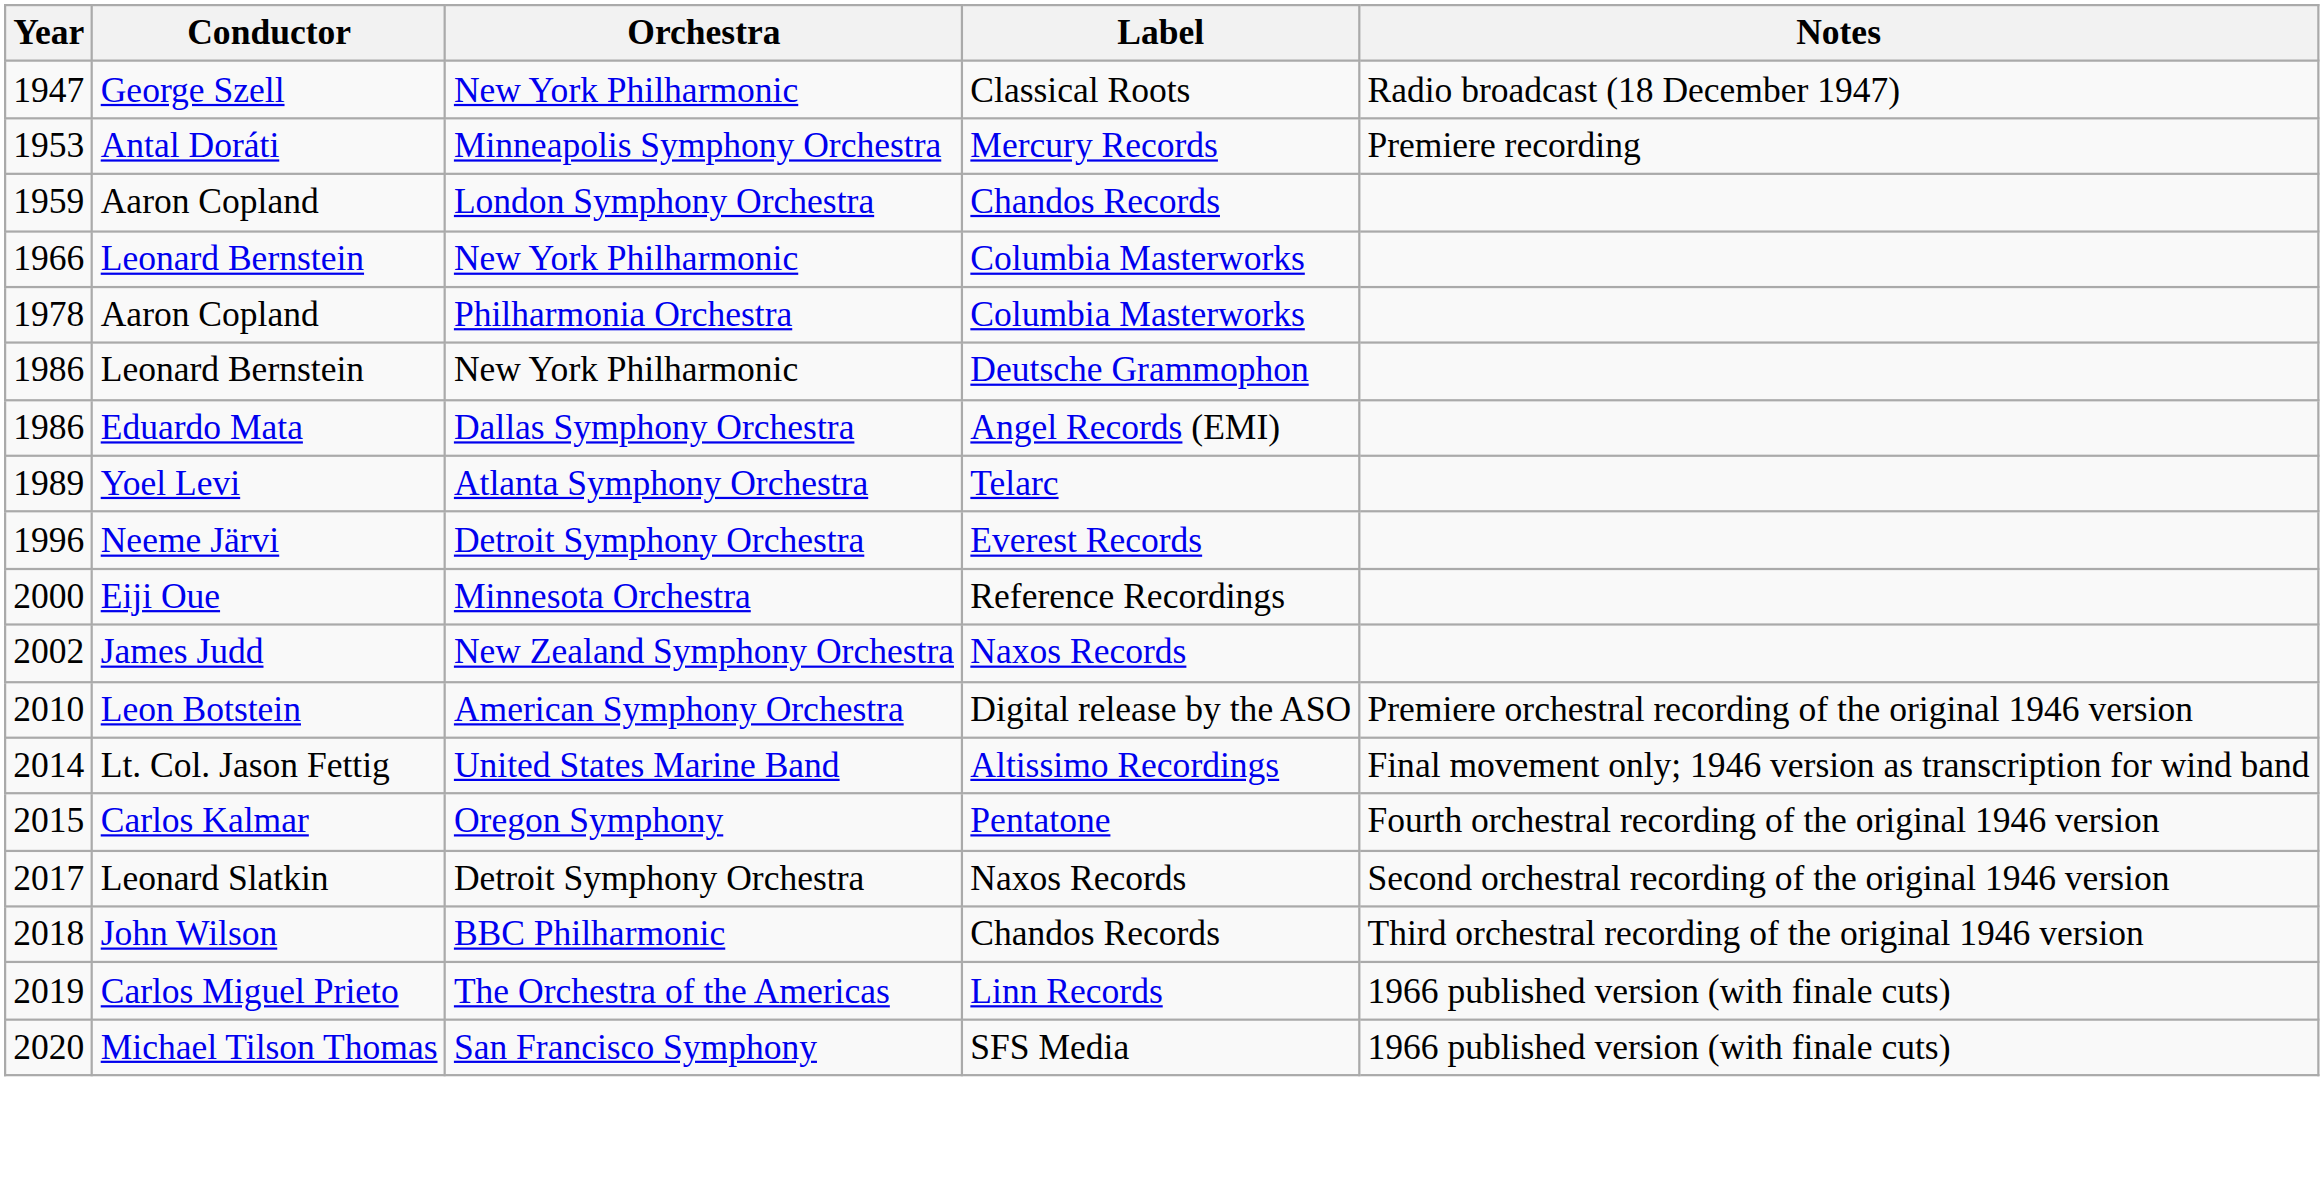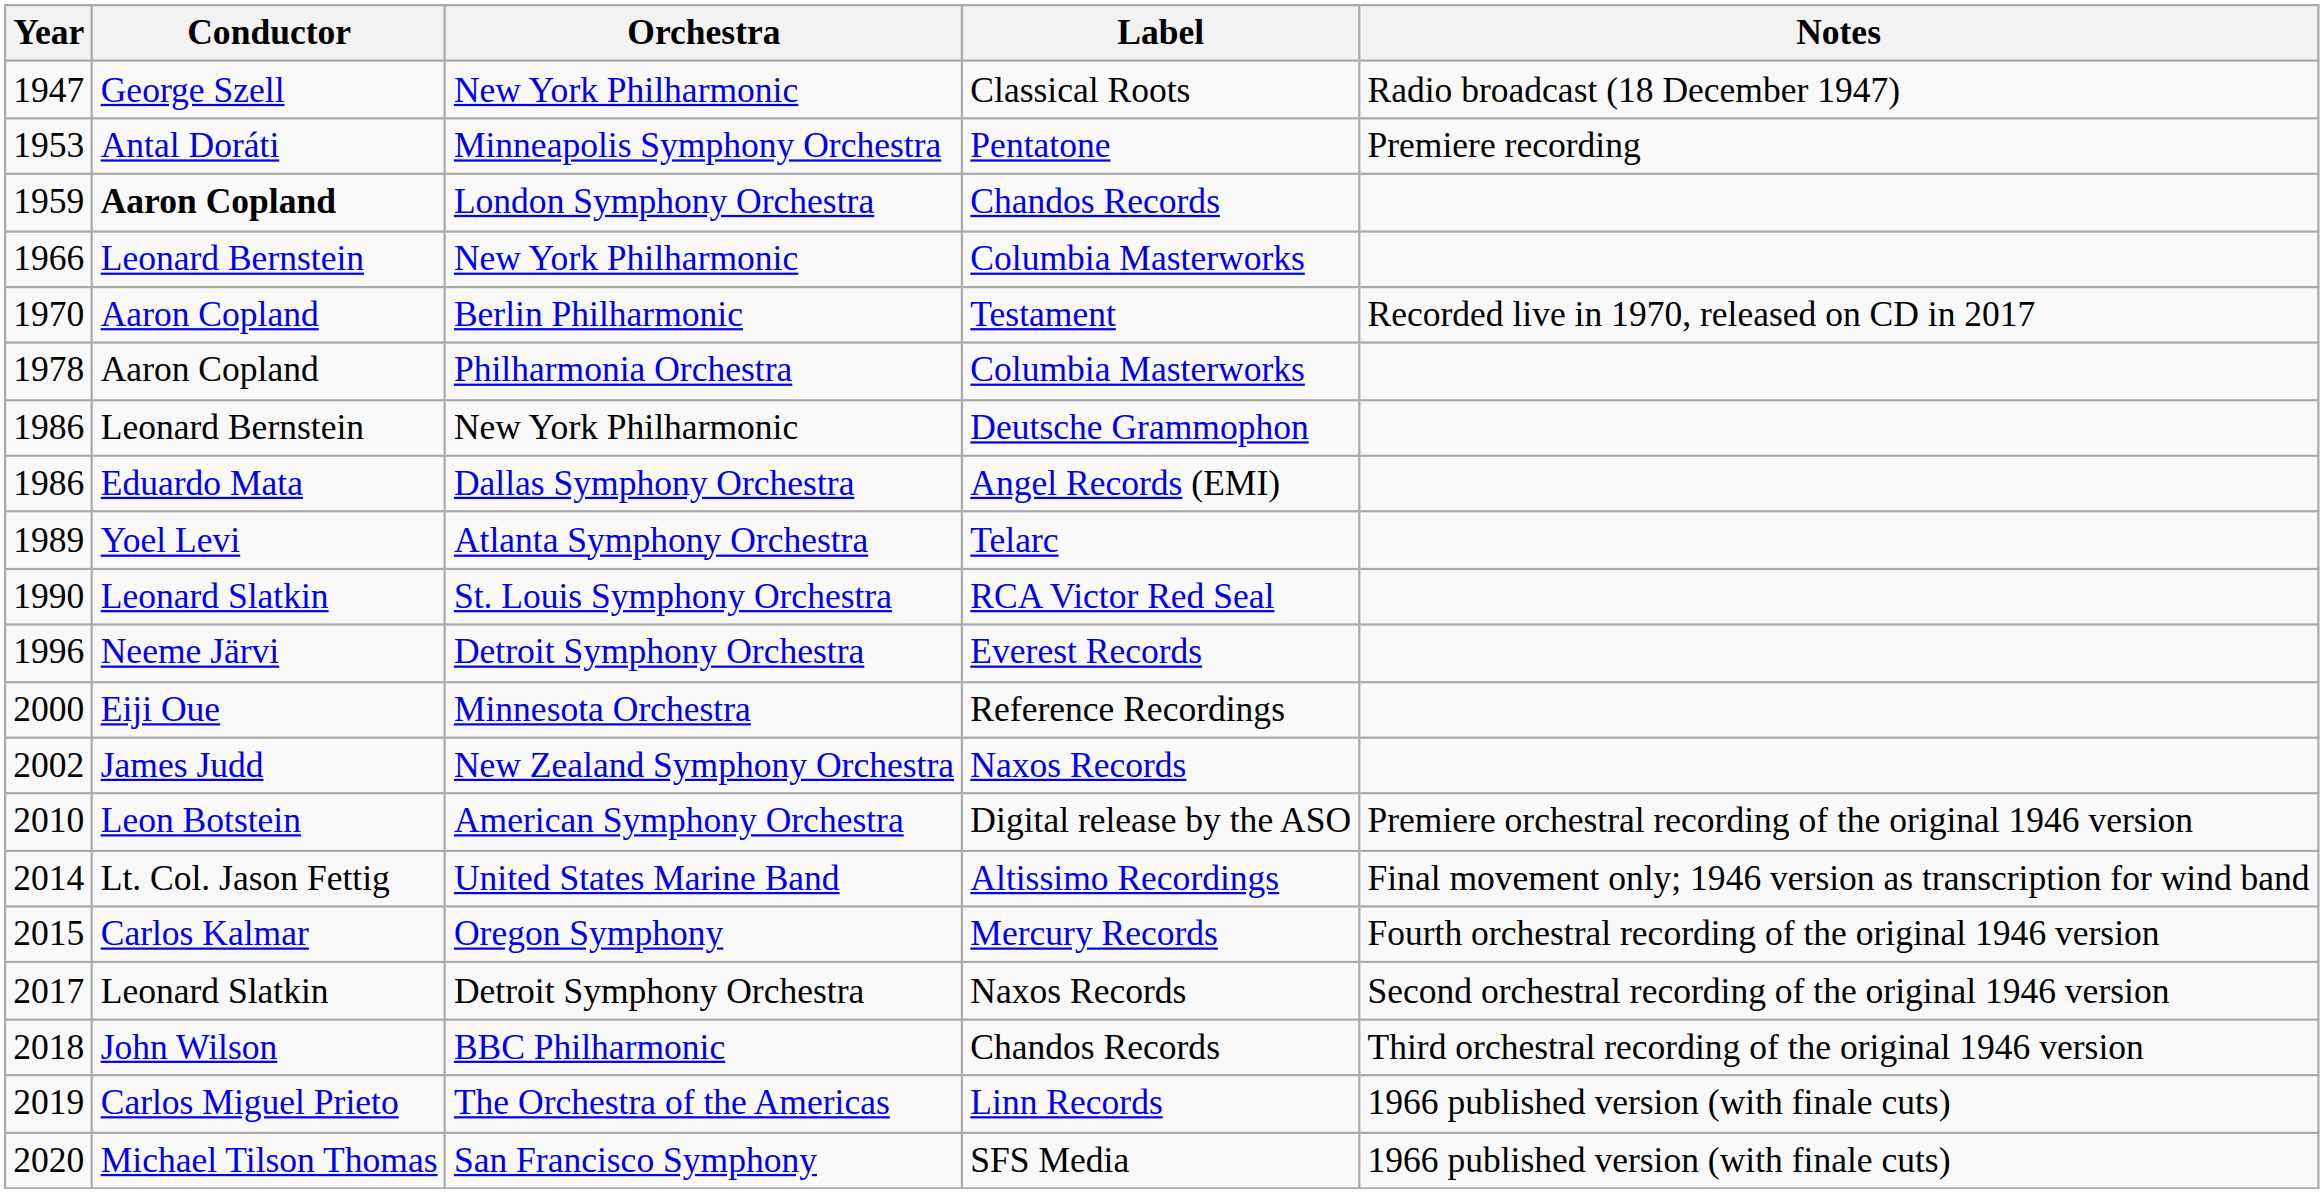 <table class="wikitable">
 <tr>
 <th>Year</th>
 <th>Conductor</th>
 <th>Orchestra</th>
 <th>Label</th>
 <th>Notes</th>
 </tr>
 <tr>
 <td>1947</td>
 <td><a href='#'>George Szell</a></td>
 <td><a href='#'>New York Philharmonic</a></td>
 <td>Classical Roots</td>
 <td>Radio broadcast (18 December 1947)</td>
 </tr>
 <tr>
 <td>1953</td>
 <td><a href='#'>Antal Doráti</a></td>
 <td><a href='#'>Minneapolis Symphony Orchestra</a></td>
-<td><a href='#'>Mercury Records</a></td>
+<td><a href='#'>Pentatone</a></td>
 <td>Premiere recording</td>
 </tr>
 <tr>
 <td>1959</td>
-<td>Aaron Copland</td>
+<td><strong>Aaron Copland</strong></td>
 <td><a href='#'>London Symphony Orchestra</a></td>
 <td><a href='#'>Chandos Records</a></td>
 <td></td>
 </tr>
 <tr>
 <td>1966</td>
 <td><a href='#'>Leonard Bernstein</a></td>
 <td><a href='#'>New York Philharmonic</a></td>
 <td><a href='#'>Columbia Masterworks</a></td>
 <td></td>
+</tr>
+<tr>
+<td>1970</td>
+<td><a href='#'>Aaron Copland</a></td>
+<td><a href='#'>Berlin Philharmonic</a></td>
+<td><a href='#'>Testament</a></td>
+<td>Recorded live in 1970, released on CD in 2017</td>
 </tr>
 <tr>
 <td>1978</td>
 <td>Aaron Copland</td>
 <td><a href='#'>Philharmonia Orchestra</a></td>
 <td><a href='#'>Columbia Masterworks</a></td>
 <td></td>
 </tr>
 <tr>
 <td>1986</td>
 <td>Leonard Bernstein</td>
 <td>New York Philharmonic</td>
 <td><a href='#'>Deutsche Grammophon</a></td>
 <td></td>
 </tr>
 <tr>
 <td>1986</td>
 <td><a href='#'>Eduardo Mata</a></td>
 <td><a href='#'>Dallas Symphony Orchestra</a></td>
 <td><a href='#'>Angel Records</a> (EMI)</td>
 <td></td>
 </tr>
 <tr>
 <td>1989</td>
 <td><a href='#'>Yoel Levi</a></td>
 <td><a href='#'>Atlanta Symphony Orchestra</a></td>
 <td><a href='#'>Telarc</a></td>
+<td></td>
+</tr>
+<tr>
+<td>1990</td>
+<td><a href='#'>Leonard Slatkin</a></td>
+<td><a href='#'>St. Louis Symphony Orchestra</a></td>
+<td><a href='#'>RCA Victor Red Seal</a></td>
 <td></td>
 </tr>
 <tr>
 <td>1996</td>
 <td><a href='#'>Neeme Järvi</a></td>
 <td><a href='#'>Detroit Symphony Orchestra</a></td>
 <td><a href='#'>Everest Records</a></td>
 <td></td>
 </tr>
 <tr>
 <td>2000</td>
 <td><a href='#'>Eiji Oue</a></td>
 <td><a href='#'>Minnesota Orchestra</a></td>
 <td>Reference Recordings</td>
 <td></td>
 </tr>
 <tr>
 <td>2002</td>
 <td><a href='#'>James Judd</a></td>
 <td><a href='#'>New Zealand Symphony Orchestra</a></td>
 <td><a href='#'>Naxos Records</a></td>
 <td></td>
 </tr>
 <tr>
 <td>2010</td>
 <td><a href='#'>Leon Botstein</a></td>
 <td><a href='#'>American Symphony Orchestra</a></td>
 <td>Digital release by the ASO</td>
 <td>Premiere orchestral recording of the original 1946 version</td>
 </tr>
 <tr>
 <td>2014</td>
 <td>Lt. Col. Jason Fettig</td>
 <td><a href='#'>United States Marine Band</a></td>
 <td><a href='#'>Altissimo Recordings</a></td>
 <td>Final movement only; 1946 version as transcription for wind band</td>
 </tr>
 <tr>
 <td>2015</td>
 <td><a href='#'>Carlos Kalmar</a></td>
 <td><a href='#'>Oregon Symphony</a></td>
-<td><a href='#'>Pentatone</a></td>
+<td><a href='#'>Mercury Records</a></td>
 <td>Fourth orchestral recording of the original 1946 version</td>
 </tr>
 <tr>
 <td>2017</td>
 <td>Leonard Slatkin</td>
 <td>Detroit Symphony Orchestra</td>
 <td>Naxos Records</td>
 <td>Second orchestral recording of the original 1946 version</td>
 </tr>
 <tr>
 <td>2018</td>
 <td><a href='#'>John Wilson</a></td>
 <td><a href='#'>BBC Philharmonic</a></td>
 <td>Chandos Records </td>
 <td>Third orchestral recording of the original 1946 version</td>
 </tr>
 <tr>
 <td>2019</td>
 <td><a href='#'>Carlos Miguel Prieto</a></td>
 <td><a href='#'>The Orchestra of the Americas</a></td>
 <td><a href='#'>Linn Records</a></td>
 <td>1966 published version (with finale cuts)</td>
 </tr>
 <tr>
 <td>2020</td>
 <td><a href='#'>Michael Tilson Thomas</a></td>
 <td><a href='#'>San Francisco Symphony</a></td>
 <td>SFS Media </td>
 <td>1966 published version (with finale cuts)</td>
 </tr>
 </table>
